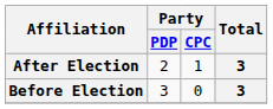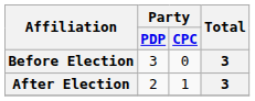 <table class="wikitable" style="text-align:center">
 <tr>
 <th rowspan="2">Affiliation</th>
 <th colspan="2">Party</th>
 <th rowspan="2">Total</th>
 </tr>
 <tr>
 <th><a href='#'>PDP</a></th>
 <th><a href='#'>CPC</a></th>
 </tr>
 <tr>
+<th>Before Election</th>
+<td>3</td>
+<td>0</td>
+<th>3</th>
+</tr>
+<tr>
 <th>After Election</th>
 <td>2</td>
 <td>1</td>
 <th>3</th>
 </tr>
 <tr>
-<th>Before Election</th>
-<td>3</td>
-<td>0</td>
-<th>3</th>
-</tr>
-<tr>
 </tr>
 </table>
